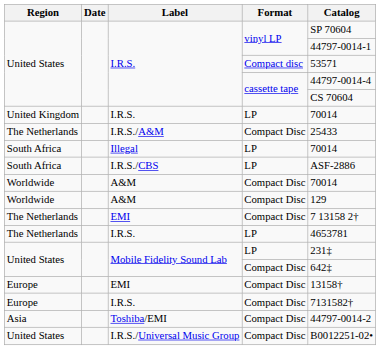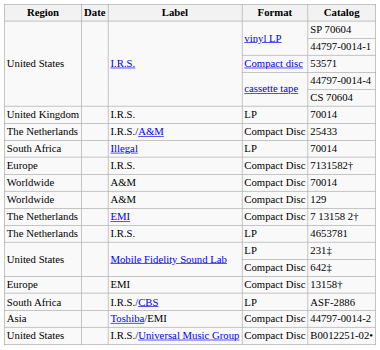 <table class="wikitable">
 <tr>
 <th>Region</th>
 <th>Date</th>
 <th>Label</th>
 <th>Format</th>
 <th>Catalog</th>
 </tr>
 <tr>
 <td rowspan="5">United States</td>
 <td rowspan="5"></td>
 <td rowspan="5"><a href='#'>I.R.S.</a></td>
 <td rowspan="2"><a href='#'>vinyl LP</a></td>
 <td>SP 70604</td>
 </tr>
 <tr>
 <td>44797-0014-1</td>
 </tr>
 <tr>
 <td><a href='#'>Compact disc</a></td>
 <td>53571</td>
 </tr>
 <tr>
 <td rowspan="2"><a href='#'>cassette tape</a></td>
 <td>44797-0014-4</td>
 </tr>
 <tr>
 <td>CS 70604</td>
 </tr>
 <tr>
 <td>United Kingdom</td>
 <td></td>
 <td>I.R.S.</td>
 <td>LP</td>
 <td>70014</td>
 </tr>
 <tr>
 <td>The Netherlands</td>
 <td></td>
 <td>I.R.S./<a href='#'>A&M</a></td>
 <td>Compact Disc</td>
 <td>25433</td>
 </tr>
 <tr>
 <td>South Africa</td>
 <td></td>
 <td><a href='#'>Illegal</a></td>
 <td>LP</td>
 <td>70014</td>
 </tr>
 <tr>
-<td>South Africa</td>
+<td>Europe</td>
 <td></td>
-<td>I.R.S./<a href='#'>CBS</a></td>
-<td>LP</td>
-<td>ASF-2886</td>
+<td>I.R.S.</td>
+<td>Compact Disc</td>
+<td>7131582†</td>
 </tr>
 <tr>
 <td>Worldwide</td>
 <td></td>
 <td>A&M</td>
 <td>Compact Disc</td>
 <td>70014</td>
 </tr>
 <tr>
 <td>Worldwide</td>
 <td></td>
 <td>A&M</td>
 <td>Compact Disc</td>
 <td>129</td>
 </tr>
 <tr>
 <td>The Netherlands</td>
 <td></td>
 <td><a href='#'>EMI</a></td>
 <td>Compact Disc</td>
 <td>7 13158 2†</td>
 </tr>
 <tr>
 <td>The Netherlands</td>
 <td></td>
 <td>I.R.S.</td>
 <td>LP</td>
 <td>4653781</td>
 </tr>
 <tr>
 <td rowspan="2">United States</td>
 <td rowspan="2"></td>
 <td rowspan="2"><a href='#'>Mobile Fidelity Sound Lab</a></td>
 <td>LP</td>
 <td>231‡</td>
 </tr>
 <tr>
 <td>Compact Disc</td>
 <td>642‡</td>
 </tr>
 <tr>
 <td>Europe</td>
 <td></td>
 <td>EMI</td>
 <td>Compact Disc</td>
 <td>13158†</td>
 </tr>
 <tr>
-<td>Europe</td>
+<td>South Africa</td>
 <td></td>
-<td>I.R.S.</td>
-<td>Compact Disc</td>
-<td>7131582†</td>
+<td>I.R.S./<a href='#'>CBS</a></td>
+<td>LP</td>
+<td>ASF-2886</td>
 </tr>
 <tr>
 <td>Asia</td>
 <td></td>
 <td><a href='#'>Toshiba</a>/EMI</td>
 <td>Compact Disc</td>
 <td>44797-0014-2</td>
 </tr>
 <tr>
 <td>United States</td>
 <td></td>
 <td>I.R.S./<a href='#'>Universal Music Group</a></td>
 <td>Compact Disc</td>
 <td>B0012251-02•</td>
 </tr>
 </table>
